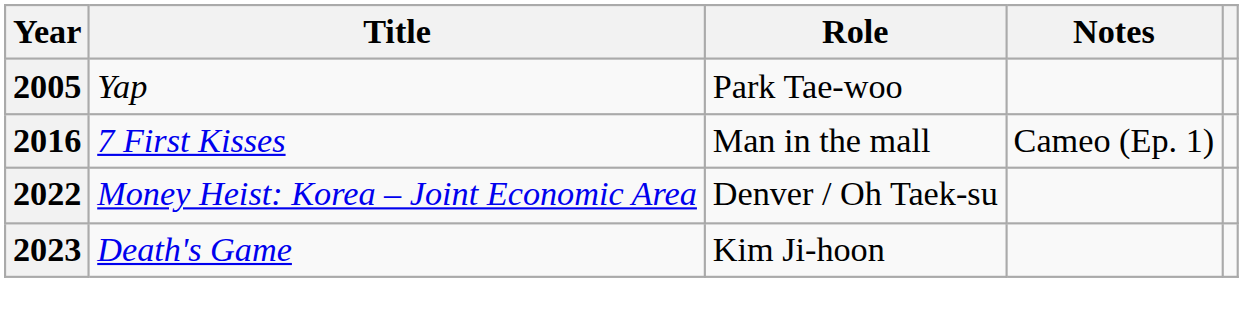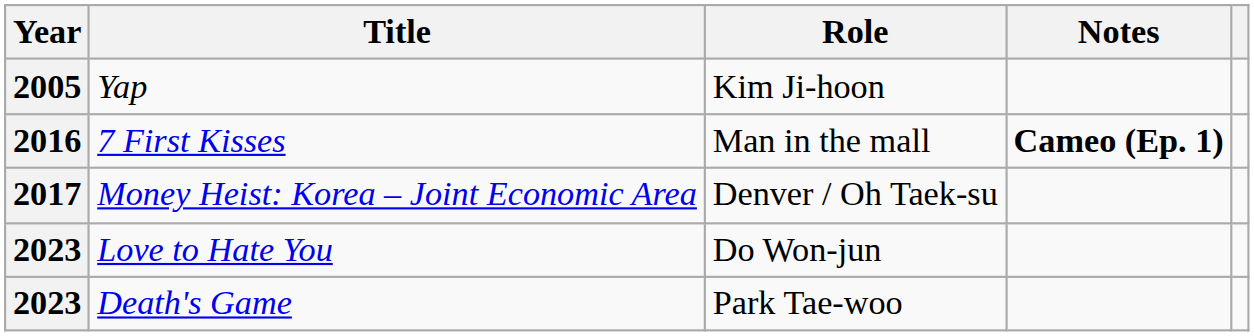 <table class="wikitable plainrowheaders sortable">
 <tr>
 <th scope="col">Year</th>
 <th scope="col">Title</th>
 <th scope="col">Role</th>
 <th scope="col">Notes</th>
 <th scope="col" class="unsortable"></th>
 </tr>
 <tr>
 <th scope="row">2005</th>
 <td><em>Yap</em></td>
-<td>Park Tae-woo</td>
+<td>Kim Ji-hoon</td>
 <td></td>
 <td style="text-align:center"></td>
 </tr>
 <tr>
 <th scope="row">2016</th>
 <td><em><a href='#'>7 First Kisses</a></em></td>
 <td>Man in the mall</td>
-<td>Cameo (Ep. 1)</td>
+<td><strong>Cameo (Ep. 1)</strong></td>
 <td style="text-align:center"></td>
 </tr>
 <tr>
-<th scope="row">2022</th>
+<th scope="row">2017</th>
 <td><em><a href='#'>Money Heist: Korea – Joint Economic Area</a></em></td>
 <td>Denver / Oh Taek-su</td>
 <td></td>
 <td style="text-align:center"></td>
 </tr>
 <tr>
 <th scope="row">2023</th>
+<td><em><a href='#'>Love to Hate You</a></em></td>
+<td>Do Won-jun</td>
+<td></td>
+<td style="text-align:center"></td>
+</tr>
+<tr>
+<th scope="row">2023</th>
 <td><em><a href='#'>Death's Game</a></em></td>
-<td>Kim Ji-hoon</td>
+<td>Park Tae-woo</td>
 <td></td>
 <td style="text-align:center"></td>
 </tr>
 </table>
